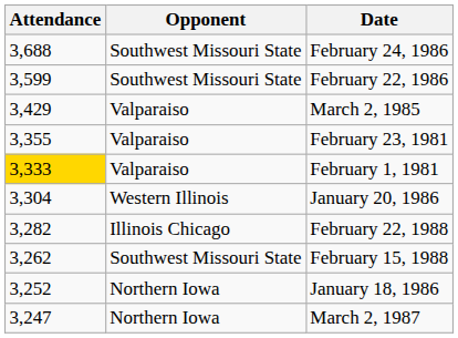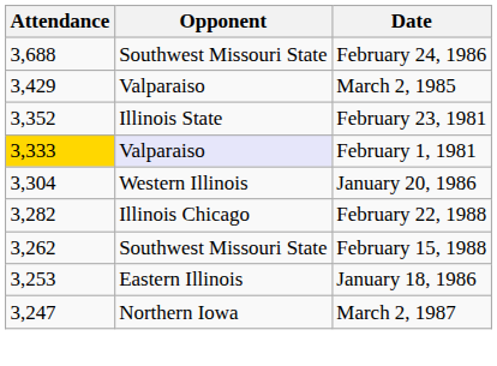 <table class="wikitable">
 <tr>
 <th>Attendance</th>
 <th>Opponent</th>
 <th>Date</th>
 </tr>
 <tr>
 <td>3,688</td>
 <td>Southwest Missouri State</td>
 <td>February 24, 1986</td>
 </tr>
 <tr>
-<td>3,599</td>
-<td>Southwest Missouri State</td>
-<td>February 22, 1986</td>
-</tr>
-<tr>
 <td>3,429</td>
 <td>Valparaiso</td>
 <td>March 2, 1985</td>
 </tr>
 <tr>
-<td>3,355</td>
-<td>Valparaiso</td>
+<td>3,352</td>
+<td>Illinois State</td>
 <td>February 23, 1981</td>
 </tr>
 <tr>
 <td style="background: gold;">3,333</td>
-<td>Valparaiso</td>
+<td style="background: lavender;">Valparaiso</td>
 <td>February 1, 1981</td>
 </tr>
 <tr>
 <td>3,304</td>
 <td>Western Illinois</td>
 <td>January 20, 1986</td>
 </tr>
 <tr>
 <td>3,282</td>
 <td>Illinois Chicago</td>
 <td>February 22, 1988</td>
 </tr>
 <tr>
 <td>3,262</td>
 <td>Southwest Missouri State</td>
 <td>February 15, 1988</td>
 </tr>
 <tr>
-<td>3,252</td>
-<td>Northern Iowa</td>
+<td>3,253</td>
+<td>Eastern Illinois</td>
 <td>January 18, 1986</td>
 </tr>
 <tr>
 <td>3,247</td>
 <td>Northern Iowa</td>
 <td>March 2, 1987</td>
 </tr>
 </table>
